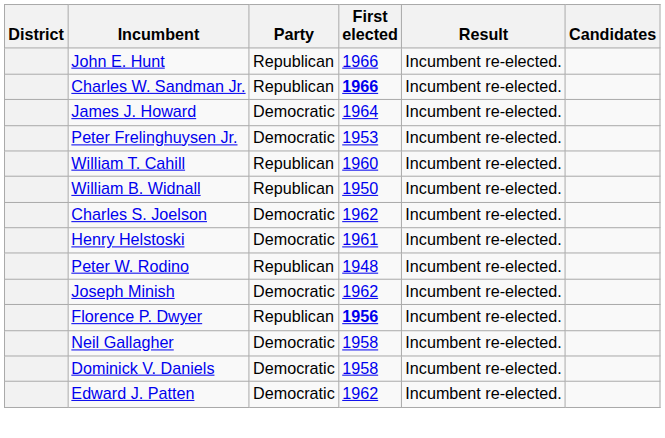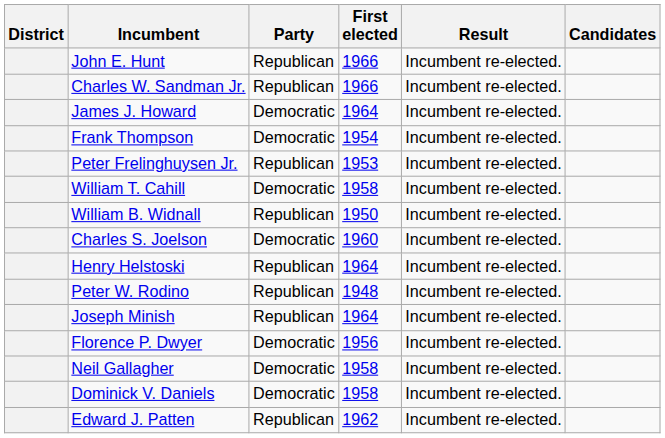 <table class=wikitable>
 <tr valign=bottom>
 <th>District</th>
 <th>Incumbent</th>
 <th>Party</th>
 <th>First<br>elected</th>
 <th>Result</th>
 <th>Candidates</th>
 </tr>
 <tr>
 <th></th>
 <td><a href='#'>John E. Hunt</a></td>
 <td>Republican</td>
 <td><a href='#'>1966</a></td>
 <td>Incumbent re-elected.</td>
 <td nowrap></td>
 </tr>
 <tr>
 <th></th>
 <td><a href='#'>Charles W. Sandman Jr.</a></td>
 <td>Republican</td>
-<td><strong><a href='#'>1966</a></strong></td>
+<td><a href='#'>1966</a></td>
 <td>Incumbent re-elected.</td>
 <td nowrap></td>
 </tr>
 <tr>
 <th></th>
 <td><a href='#'>James J. Howard</a></td>
 <td>Democratic</td>
 <td><a href='#'>1964</a></td>
 <td>Incumbent re-elected.</td>
 <td nowrap></td>
 </tr>
 <tr>
 <th></th>
+<td><a href='#'>Frank Thompson</a></td>
+<td>Democratic</td>
+<td><a href='#'>1954</a></td>
+<td>Incumbent re-elected.</td>
+<td nowrap></td>
+</tr>
+<tr>
+<th></th>
 <td><a href='#'>Peter Frelinghuysen Jr.</a></td>
-<td>Democratic</td>
+<td>Republican</td>
 <td><a href='#'>1953</a></td>
 <td>Incumbent re-elected.</td>
 <td nowrap></td>
 </tr>
 <tr>
 <th></th>
 <td><a href='#'>William T. Cahill</a></td>
-<td>Republican</td>
-<td><a href='#'>1960</a></td>
+<td>Democratic</td>
+<td><a href='#'>1958</a></td>
 <td>Incumbent re-elected.</td>
 <td nowrap></td>
 </tr>
 <tr>
 <th></th>
 <td><a href='#'>William B. Widnall</a></td>
 <td>Republican</td>
 <td><a href='#'>1950</a></td>
 <td>Incumbent re-elected.</td>
 <td nowrap></td>
 </tr>
 <tr>
 <th></th>
 <td><a href='#'>Charles S. Joelson</a></td>
 <td>Democratic</td>
-<td><a href='#'>1962</a></td>
+<td><a href='#'>1960</a></td>
 <td>Incumbent re-elected.</td>
 <td nowrap></td>
 </tr>
 <tr>
 <th></th>
 <td><a href='#'>Henry Helstoski</a></td>
-<td>Democratic</td>
-<td><a href='#'>1961</a></td>
+<td>Republican</td>
+<td><a href='#'>1964</a></td>
 <td>Incumbent re-elected.</td>
 <td nowrap></td>
 </tr>
 <tr>
 <th></th>
 <td><a href='#'>Peter W. Rodino</a></td>
 <td>Republican</td>
 <td><a href='#'>1948</a></td>
 <td>Incumbent re-elected.</td>
 <td nowrap></td>
 </tr>
 <tr>
 <th></th>
 <td><a href='#'>Joseph Minish</a></td>
-<td>Democratic</td>
-<td><a href='#'>1962</a></td>
+<td>Republican</td>
+<td><a href='#'>1964</a></td>
 <td>Incumbent re-elected.</td>
 <td nowrap></td>
 </tr>
 <tr>
 <th></th>
 <td><a href='#'>Florence P. Dwyer</a></td>
-<td>Republican</td>
-<td><strong><a href='#'>1956</a></strong></td>
+<td>Democratic</td>
+<td><a href='#'>1956</a></td>
 <td>Incumbent re-elected.</td>
 <td nowrap></td>
 </tr>
 <tr>
 <th></th>
 <td><a href='#'>Neil Gallagher</a></td>
 <td>Democratic</td>
 <td><a href='#'>1958</a></td>
 <td>Incumbent re-elected.</td>
 <td nowrap></td>
 </tr>
 <tr>
 <th></th>
 <td><a href='#'>Dominick V. Daniels</a></td>
 <td>Democratic</td>
 <td><a href='#'>1958</a></td>
 <td>Incumbent re-elected.</td>
 <td nowrap></td>
 </tr>
 <tr>
 <th></th>
 <td><a href='#'>Edward J. Patten</a></td>
-<td>Democratic</td>
+<td>Republican</td>
 <td><a href='#'>1962</a></td>
 <td>Incumbent re-elected.</td>
 <td nowrap></td>
 </tr>
 </table>
